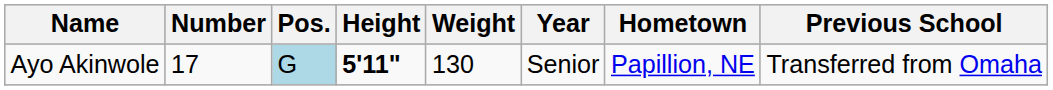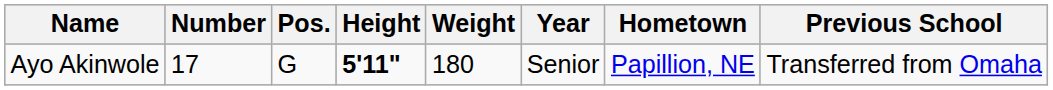 <table class="wikitable sortable" border="1">
 <tr>
 <th>Name</th>
 <th>Number</th>
 <th>Pos.</th>
 <th>Height</th>
 <th>Weight</th>
 <th>Year</th>
 <th>Hometown</th>
 <th class="unsortable">Previous School</th>
 </tr>
 <tr>
 <td>Ayo Akinwole</td>
 <td>17</td>
-<td style="background: lightblue;">G</td>
+<td>G</td>
 <td><strong>5'11"</strong></td>
-<td>130</td>
+<td>180</td>
 <td>Senior</td>
 <td><a href='#'>Papillion, NE</a></td>
 <td>Transferred from <a href='#'>Omaha</a></td>
 </tr>
 </table>
